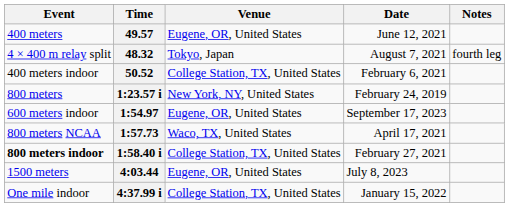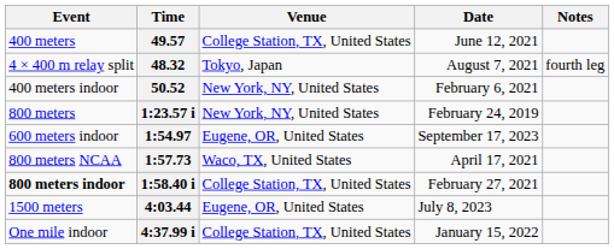 <table class="wikitable plainrowheaders">
 <tr>
 <th scope="col">Event</th>
 <th scope="col">Time</th>
 <th scope="col">Venue</th>
 <th scope="col">Date</th>
 <th scope="col">Notes</th>
 </tr>
 <tr>
 <td><a href='#'>400 meters</a></td>
 <th scope="row" style="text-align:center;">49.57</th>
-<td><a href='#'>Eugene, OR</a>, United States</td>
+<td><a href='#'>College Station, TX</a>, United States</td>
 <td align=right>June 12, 2021</td>
 <td><strong></strong></td>
 </tr>
 <tr>
 <td><a href='#'>4 × 400 m relay</a> split</td>
 <th scope="row" style="text-align:center;">48.32</th>
 <td><a href='#'>Tokyo</a>, Japan</td>
 <td align=right>August 7, 2021</td>
 <td>fourth leg</td>
 </tr>
 <tr>
 <td>400 meters indoor</td>
 <th scope="row" style="text-align:center;">50.52 </th>
-<td><a href='#'>College Station, TX</a>, United States</td>
+<td><a href='#'>New York, NY</a>, United States</td>
 <td align=right>February 6, 2021</td>
 <td></td>
 </tr>
 <tr>
 <td><a href='#'>800 meters</a></td>
 <th scope="row" style="text-align:center;">1:23.57 i</th>
 <td><a href='#'>New York, NY</a>, United States</td>
 <td align=right>February 24, 2019</td>
 <td>  </td>
 </tr>
 <tr>
 <td><a href='#'>600 meters</a> indoor</td>
 <th scope="row" style="text-align:center;">1:54.97</th>
 <td><a href='#'>Eugene, OR</a>, United States</td>
 <td align=right>September 17, 2023</td>
 <td><strong></strong></td>
 </tr>
 <tr>
 <td><a href='#'>800 meters</a> <a href='#'>NCAA</a></td>
 <th scope="row" style="text-align:center;">1:57.73</th>
 <td><a href='#'>Waco, TX</a>, United States</td>
 <td align=right>April 17, 2021</td>
 <td><a href='#'></a></td>
 </tr>
 <tr>
 <td><strong>800 meters indoor</strong></td>
 <th scope="row" style="text-align:center;">1:58.40 i</th>
 <td><a href='#'>College Station, TX</a>, United States</td>
 <td align=right>February 27, 2021</td>
 <td><a href='#'></a> <strong></strong></td>
 </tr>
 <tr>
 <td><a href='#'>1500 meters</a></td>
 <th>4:03.44</th>
 <td><a href='#'>Eugene, OR</a>, United States</td>
 <td>July 8, 2023</td>
 <td></td>
 </tr>
 <tr>
 <td><a href='#'>One mile</a> indoor</td>
 <th scope="row" style="text-align:center;">4:37.99 i</th>
 <td><a href='#'>College Station, TX</a>, United States</td>
 <td align=right>January 15, 2022</td>
 <td></td>
 </tr>
 </table>
